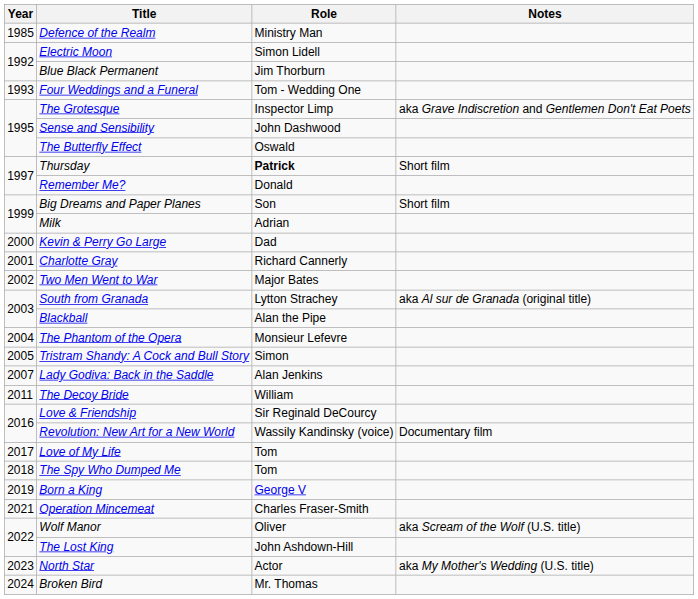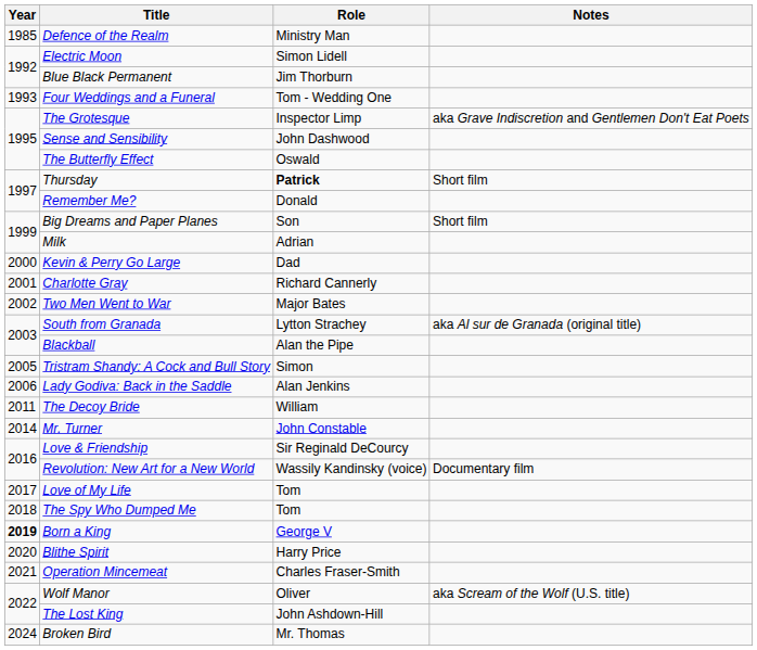 <table class = "wikitable sortable">
 <tr>
 <th>Year</th>
 <th>Title</th>
 <th>Role</th>
 <th>Notes</th>
 </tr>
 <tr>
 <td>1985</td>
 <td><em><a href='#'>Defence of the Realm</a></em></td>
 <td>Ministry Man</td>
 <td></td>
 </tr>
 <tr>
 <td rowspan="2">1992</td>
 <td><em><a href='#'>Electric Moon</a></em></td>
 <td>Simon Lidell</td>
 <td></td>
 </tr>
 <tr>
 <td><em>Blue Black Permanent</em></td>
 <td>Jim Thorburn</td>
 <td></td>
 </tr>
 <tr>
 <td>1993</td>
 <td><em><a href='#'>Four Weddings and a Funeral</a></em></td>
 <td>Tom - Wedding One</td>
 <td></td>
 </tr>
 <tr>
 <td rowspan="3">1995</td>
 <td><em><a href='#'>The Grotesque</a></em></td>
 <td>Inspector Limp</td>
 <td>aka <em>Grave Indiscretion</em> and <em>Gentlemen Don't Eat Poets</em></td>
 </tr>
 <tr>
 <td><em><a href='#'>Sense and Sensibility</a></em></td>
 <td>John Dashwood</td>
 <td></td>
 </tr>
 <tr>
 <td><em><a href='#'>The Butterfly Effect</a></em></td>
 <td>Oswald</td>
 <td></td>
 </tr>
 <tr>
 <td rowspan="2">1997</td>
 <td><em>Thursday</em></td>
 <td><strong>Patrick</strong></td>
 <td>Short film</td>
 </tr>
 <tr>
 <td><em><a href='#'>Remember Me?</a></em></td>
 <td>Donald</td>
 <td></td>
 </tr>
 <tr>
 <td rowspan="2">1999</td>
 <td><em>Big Dreams and Paper Planes</em></td>
 <td>Son</td>
 <td>Short film</td>
 </tr>
 <tr>
 <td><em>Milk</em></td>
 <td>Adrian</td>
 <td></td>
 </tr>
 <tr>
 <td>2000</td>
 <td><em><a href='#'>Kevin & Perry Go Large</a></em></td>
 <td>Dad</td>
 <td></td>
 </tr>
 <tr>
 <td>2001</td>
 <td><em><a href='#'>Charlotte Gray</a></em></td>
 <td>Richard Cannerly</td>
 <td></td>
 </tr>
 <tr>
 <td>2002</td>
 <td><em><a href='#'>Two Men Went to War</a></em></td>
 <td>Major Bates</td>
 <td></td>
 </tr>
 <tr>
 <td rowspan="2">2003</td>
 <td><em><a href='#'>South from Granada</a></em></td>
 <td>Lytton Strachey</td>
 <td>aka <em>Al sur de Granada</em> (original title)</td>
 </tr>
 <tr>
 <td><em><a href='#'>Blackball</a></em></td>
 <td>Alan the Pipe</td>
 <td></td>
 </tr>
 <tr>
-<td>2004</td>
-<td><em><a href='#'>The Phantom of the Opera</a></em></td>
-<td>Monsieur Lefevre</td>
-<td></td>
-</tr>
-<tr>
 <td>2005</td>
 <td><em><a href='#'>Tristram Shandy: A Cock and Bull Story</a></em></td>
 <td>Simon</td>
 <td></td>
 </tr>
 <tr>
-<td>2007</td>
+<td>2006</td>
 <td><em><a href='#'>Lady Godiva: Back in the Saddle</a></em></td>
 <td>Alan Jenkins</td>
 <td></td>
 </tr>
 <tr>
 <td>2011</td>
 <td><em><a href='#'>The Decoy Bride</a></em></td>
 <td>William</td>
+<td></td>
+</tr>
+<tr>
+<td>2014</td>
+<td><em><a href='#'>Mr. Turner</a></em></td>
+<td><a href='#'>John Constable</a></td>
 <td></td>
 </tr>
 <tr>
 <td rowspan="2">2016</td>
 <td><em><a href='#'>Love & Friendship</a></em></td>
 <td>Sir Reginald DeCourcy</td>
 <td></td>
 </tr>
 <tr>
 <td><em><a href='#'>Revolution: New Art for a New World</a></em></td>
 <td>Wassily Kandinsky (voice)</td>
 <td>Documentary film</td>
 </tr>
 <tr>
 <td>2017</td>
 <td><em><a href='#'>Love of My Life</a></em></td>
 <td>Tom</td>
 <td></td>
 </tr>
 <tr>
 <td>2018</td>
 <td><em><a href='#'>The Spy Who Dumped Me</a></em></td>
 <td>Tom</td>
 <td></td>
 </tr>
 <tr>
-<td>2019</td>
+<td><strong>2019</strong></td>
 <td><em><a href='#'>Born a King</a></em></td>
 <td><a href='#'>George V</a></td>
+<td></td>
+</tr>
+<tr>
+<td>2020</td>
+<td><em><a href='#'>Blithe Spirit</a></em></td>
+<td>Harry Price</td>
 <td></td>
 </tr>
 <tr>
 <td>2021</td>
 <td><em><a href='#'>Operation Mincemeat</a></em></td>
 <td>Charles Fraser-Smith</td>
 <td></td>
 </tr>
 <tr>
 <td rowspan="2">2022</td>
 <td><em>Wolf Manor</em></td>
 <td>Oliver</td>
 <td>aka <em>Scream of the Wolf</em> (U.S. title)</td>
 </tr>
 <tr>
 <td><em><a href='#'>The Lost King</a></em></td>
 <td>John Ashdown-Hill</td>
 <td></td>
 </tr>
 <tr>
-<td>2023</td>
-<td><em><a href='#'>North Star</a></em></td>
-<td>Actor</td>
-<td>aka <em>My Mother's Wedding</em> (U.S. title)</td>
-</tr>
-<tr>
 <td>2024</td>
 <td><em>Broken Bird</em></td>
 <td>Mr. Thomas</td>
 <td></td>
 </tr>
 </table>
